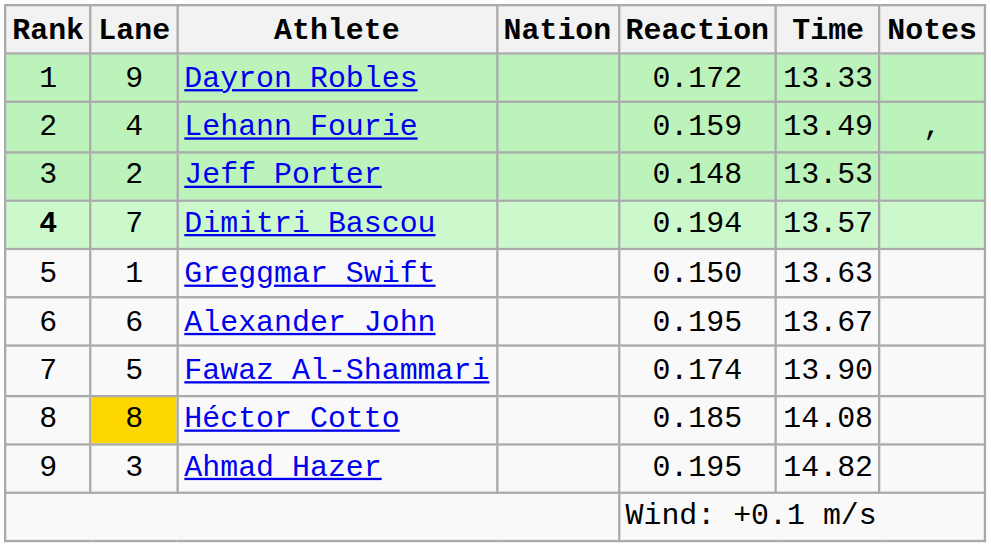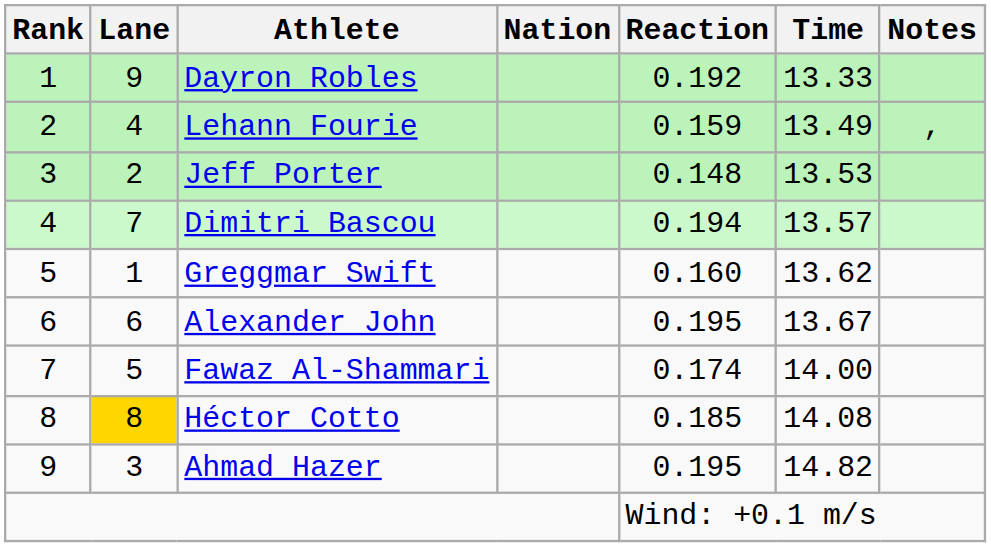 <table class="wikitable sortable" style="text-align:center">
 <tr>
 <th>Rank</th>
 <th>Lane</th>
 <th>Athlete</th>
 <th>Nation</th>
 <th>Reaction</th>
 <th>Time</th>
 <th>Notes</th>
 </tr>
 <tr bgcolor=bbf3bb>
 <td>1</td>
 <td>9</td>
 <td align=left><a href='#'>Dayron Robles</a></td>
 <td align=left></td>
-<td>0.172</td>
+<td>0.192</td>
 <td>13.33</td>
 <td></td>
 </tr>
 <tr bgcolor=bbf3bb>
 <td>2</td>
 <td>4</td>
 <td align=left><a href='#'>Lehann Fourie</a></td>
 <td align=left></td>
 <td>0.159</td>
 <td>13.49</td>
 <td>, </td>
 </tr>
 <tr bgcolor=bbf3bb>
 <td>3</td>
 <td>2</td>
 <td align=left><a href='#'>Jeff Porter</a></td>
 <td align=left></td>
 <td>0.148</td>
 <td>13.53</td>
 <td></td>
 </tr>
 <tr bgcolor=ccf9cc>
-<td><strong>4</strong></td>
+<td>4</td>
 <td>7</td>
 <td align=left><a href='#'>Dimitri Bascou</a></td>
 <td align=left></td>
 <td>0.194</td>
 <td>13.57</td>
 <td></td>
 </tr>
 <tr>
 <td>5</td>
 <td>1</td>
 <td align=left><a href='#'>Greggmar Swift</a></td>
 <td align=left></td>
-<td>0.150</td>
-<td>13.63</td>
+<td>0.160</td>
+<td>13.62</td>
 <td></td>
 </tr>
 <tr>
 <td>6</td>
 <td>6</td>
 <td align=left><a href='#'>Alexander John</a></td>
 <td align=left></td>
 <td>0.195</td>
 <td>13.67</td>
 <td></td>
 </tr>
 <tr>
 <td>7</td>
 <td>5</td>
 <td align=left><a href='#'>Fawaz Al-Shammari</a></td>
 <td align=left></td>
 <td>0.174</td>
-<td>13.90</td>
+<td>14.00</td>
 <td></td>
 </tr>
 <tr>
 <td>8</td>
 <td style="background: gold;">8</td>
 <td align=left><a href='#'>Héctor Cotto</a></td>
 <td align=left></td>
 <td>0.185</td>
 <td>14.08</td>
 <td></td>
 </tr>
 <tr>
 <td>9</td>
 <td>3</td>
 <td align=left><a href='#'>Ahmad Hazer</a></td>
 <td align=left></td>
 <td>0.195</td>
 <td>14.82</td>
 <td></td>
 </tr>
 <tr class="sortbottom">
 <td colspan=4></td>
 <td colspan="3" style="text-align:left;">Wind: +0.1 m/s</td>
 </tr>
 </table>
